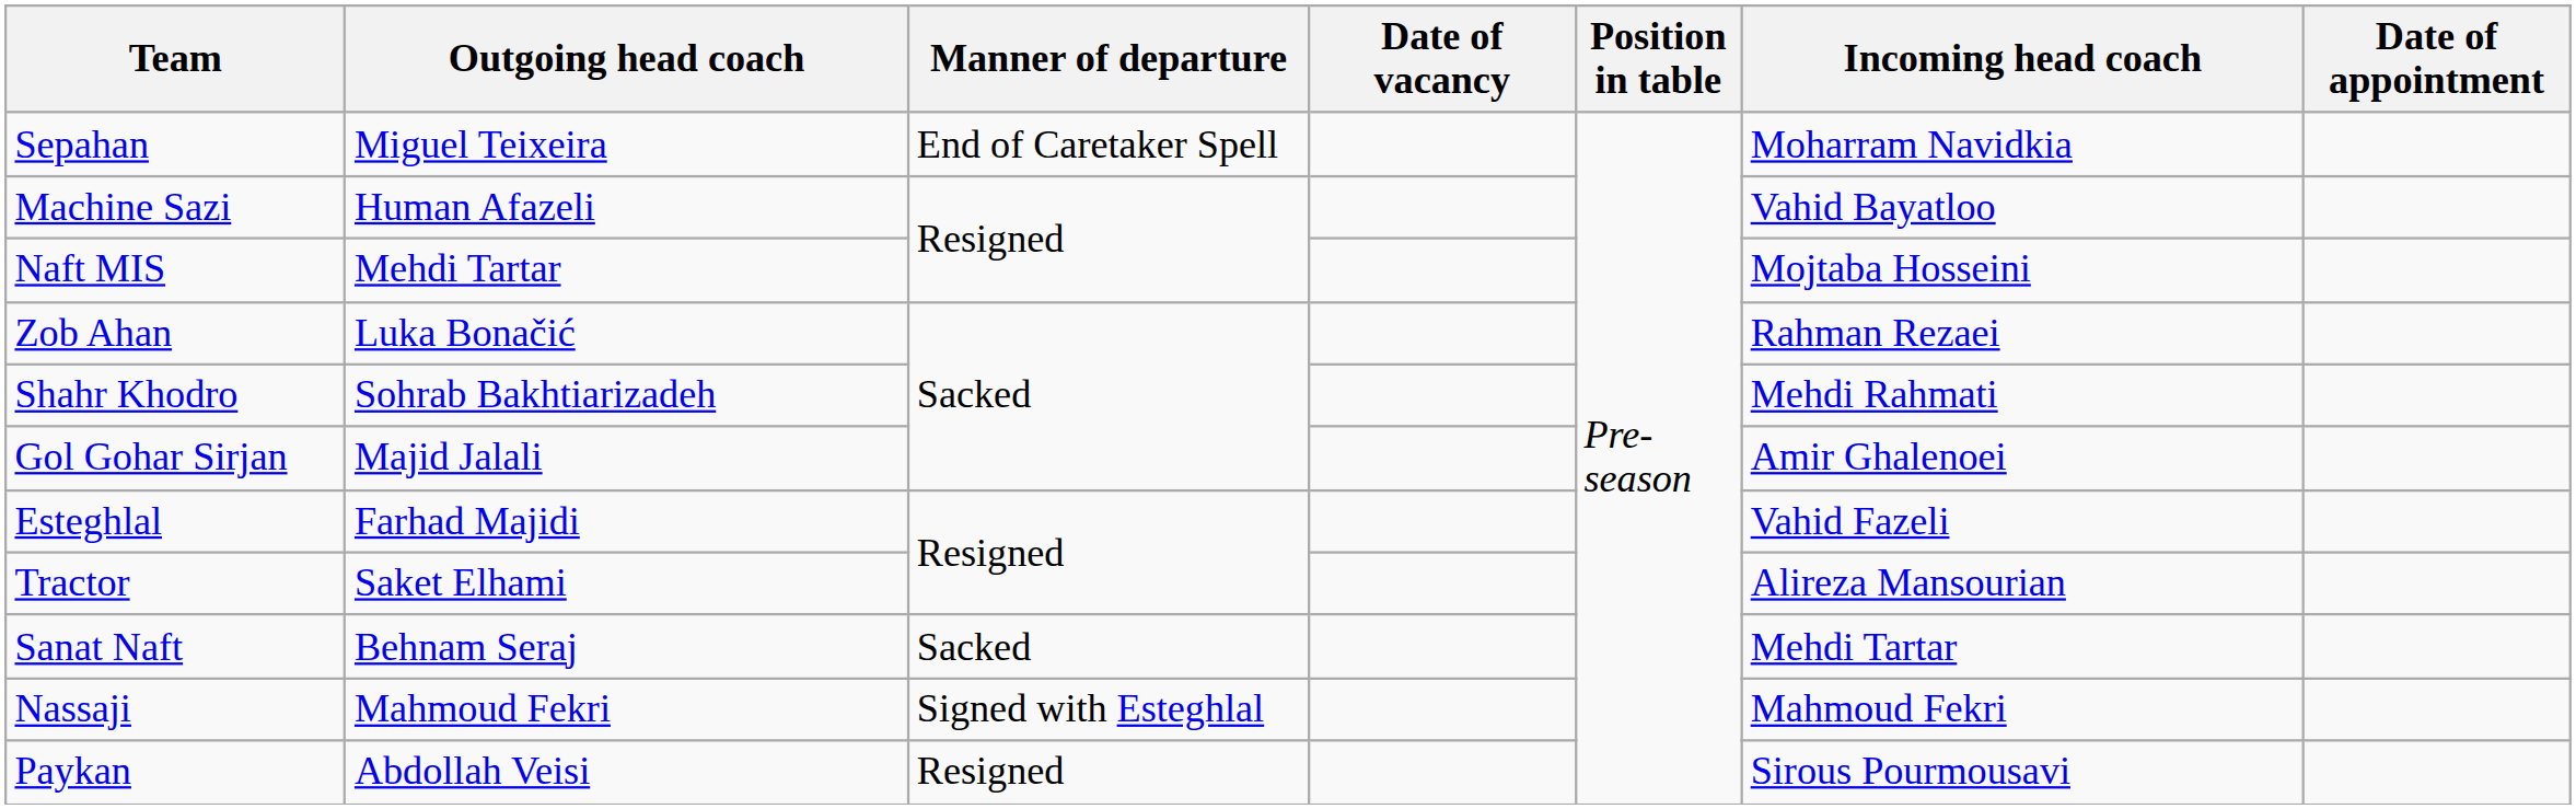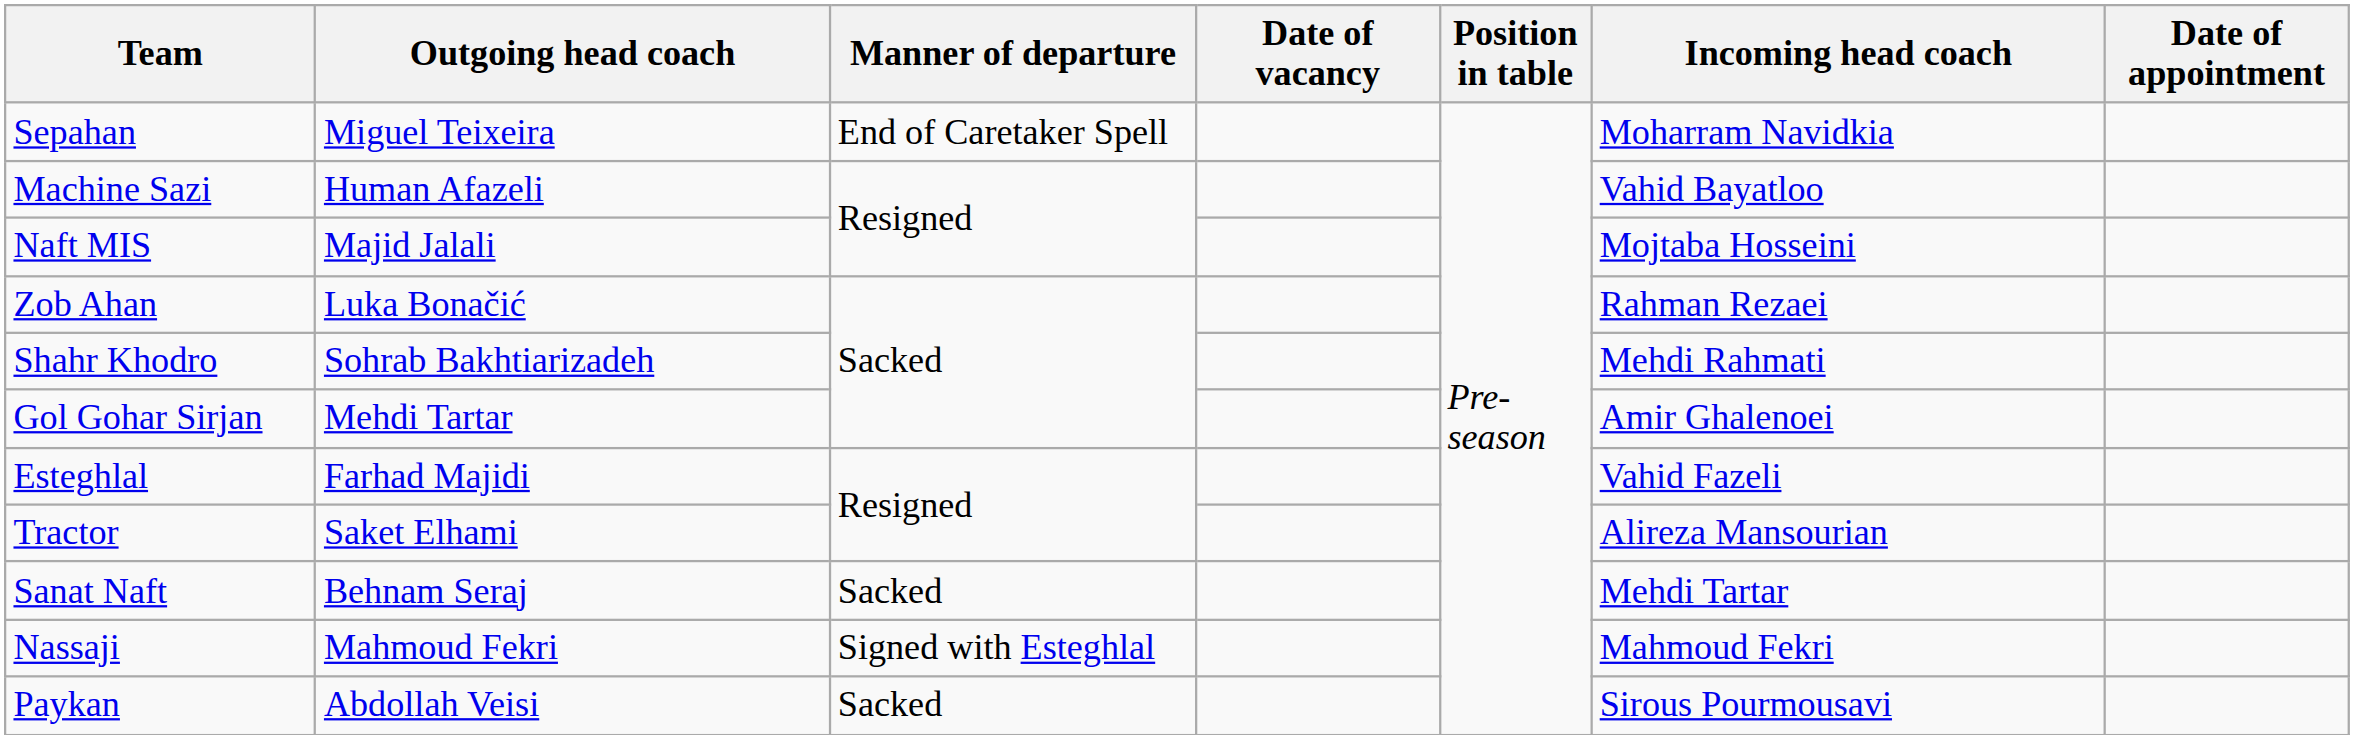 <table class="wikitable">
 <tr>
 <th width="130">Team</th>
 <th width="220">Outgoing head coach</th>
 <th width="155">Manner of departure</th>
 <th width="100">Date of vacancy</th>
 <th width=60>Position in table</th>
 <th width="220">Incoming head coach</th>
 <th width="100">Date of appointment</th>
 </tr>
 <tr>
 <td><a href='#'>Sepahan</a></td>
 <td> <a href='#'>Miguel Teixeira</a></td>
 <td rowspan= "1">End of Caretaker Spell</td>
 <td></td>
 <td rowspan="11"><em>Pre-season</em></td>
 <td> <a href='#'>Moharram Navidkia</a></td>
 <td></td>
 </tr>
 <tr>
 <td><a href='#'>Machine Sazi</a></td>
 <td> <a href='#'>Human Afazeli</a></td>
 <td rowspan="2">Resigned</td>
 <td></td>
 <td> <a href='#'>Vahid Bayatloo</a></td>
 <td></td>
 </tr>
 <tr>
 <td><a href='#'>Naft MIS</a></td>
-<td> <a href='#'>Mehdi Tartar</a></td>
+<td> <a href='#'>Majid Jalali</a></td>
 <td></td>
 <td> <a href='#'>Mojtaba Hosseini</a></td>
 <td></td>
 </tr>
 <tr>
 <td><a href='#'>Zob Ahan</a></td>
 <td> <a href='#'>Luka Bonačić</a></td>
 <td rowspan="3">Sacked</td>
 <td></td>
 <td> <a href='#'>Rahman Rezaei</a></td>
 <td></td>
 </tr>
 <tr>
 <td><a href='#'>Shahr Khodro</a></td>
 <td> <a href='#'>Sohrab Bakhtiarizadeh</a></td>
 <td></td>
 <td> <a href='#'>Mehdi Rahmati</a></td>
 <td></td>
 </tr>
 <tr>
 <td><a href='#'>Gol Gohar Sirjan</a></td>
-<td> <a href='#'>Majid Jalali</a></td>
+<td> <a href='#'>Mehdi Tartar</a></td>
 <td></td>
 <td> <a href='#'>Amir Ghalenoei</a></td>
 <td></td>
 </tr>
 <tr>
 <td><a href='#'>Esteghlal</a></td>
 <td> <a href='#'>Farhad Majidi</a></td>
 <td rowspan="2">Resigned</td>
 <td></td>
 <td> <a href='#'>Vahid Fazeli</a></td>
 <td></td>
 </tr>
 <tr>
 <td><a href='#'>Tractor</a></td>
 <td> <a href='#'>Saket Elhami</a></td>
 <td></td>
 <td> <a href='#'>Alireza Mansourian</a></td>
 <td></td>
 </tr>
 <tr>
 <td><a href='#'>Sanat Naft</a></td>
 <td> <a href='#'>Behnam Seraj</a></td>
 <td rowspan="1">Sacked</td>
 <td></td>
 <td> <a href='#'>Mehdi Tartar</a></td>
 <td></td>
 </tr>
 <tr>
 <td><a href='#'>Nassaji</a></td>
 <td> <a href='#'>Mahmoud Fekri</a></td>
 <td rowspan="1">Signed with <a href='#'>Esteghlal</a></td>
 <td></td>
 <td> <a href='#'>Mahmoud Fekri</a></td>
 <td></td>
 </tr>
 <tr>
 <td><a href='#'>Paykan</a></td>
 <td> <a href='#'>Abdollah Veisi</a></td>
-<td rowspan="1">Resigned</td>
+<td rowspan="1">Sacked</td>
 <td></td>
 <td> <a href='#'>Sirous Pourmousavi</a></td>
 <td></td>
 </tr>
 <tr>
 </tr>
 </table>
